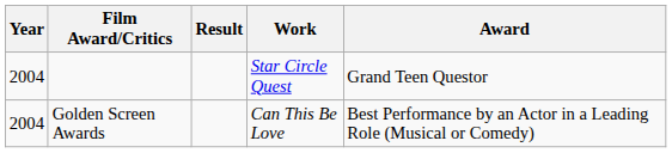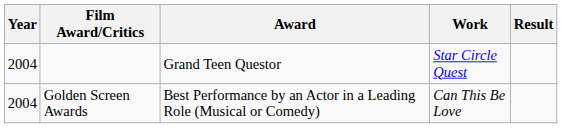 <table class="wikitable">
 <tr>
 <th>Year</th>
 <th>Film Award/Critics</th>
+<th>Award</th>
+<th>Work</th>
 <th>Result</th>
-<th>Work</th>
-<th>Award</th>
 </tr>
 <tr>
 <td>2004</td>
 <td></td>
+<td>Grand Teen Questor</td>
+<td><em><a href='#'>Star Circle Quest</a></em></td>
 <td></td>
-<td><em><a href='#'>Star Circle Quest</a></em></td>
-<td>Grand Teen Questor</td>
 </tr>
 <tr>
 <td>2004</td>
 <td>Golden Screen Awards</td>
+<td>Best Performance by an Actor in a Leading Role (Musical or Comedy)</td>
+<td><em>Can This Be Love</em></td>
 <td></td>
-<td><em>Can This Be Love</em></td>
-<td>Best Performance by an Actor in a Leading Role (Musical or Comedy)</td>
 </tr>
 </table>
